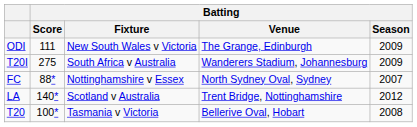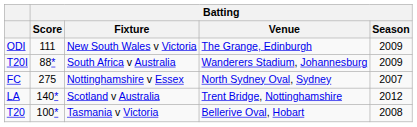 <table class=wikitable style="font-size:100%">
 <tr>
 <th rowspan="1"></th>
 <th colspan="4" rowspan="1">Batting</th>
 </tr>
 <tr>
 <th></th>
 <th>Score</th>
 <th>Fixture</th>
 <th>Venue</th>
 <th>Season</th>
 </tr>
 <tr>
 <td><a href='#'>ODI</a></td>
 <td align="center">111</td>
 <td><a href='#'>New South Wales</a> v <a href='#'>Victoria</a></td>
 <td><a href='#'>The Grange, Edinburgh</a></td>
 <td align="center">2009</td>
 </tr>
 <tr>
 <td><a href='#'>T20I</a></td>
-<td align="center">275</td>
+<td align="center">88<a href='#'>*</a></td>
 <td><a href='#'>South Africa</a> v <a href='#'>Australia</a></td>
 <td><a href='#'>Wanderers Stadium</a>, <a href='#'>Johannesburg</a></td>
 <td align="center">2009</td>
 </tr>
 <tr>
 <td><a href='#'>FC</a></td>
-<td align="center">88<a href='#'>*</a></td>
+<td align="center">275</td>
 <td><a href='#'>Nottinghamshire</a> v <a href='#'>Essex</a></td>
 <td><a href='#'>North Sydney Oval</a>, <a href='#'>Sydney</a></td>
 <td align="center">2007</td>
 </tr>
 <tr>
 <td><a href='#'>LA</a></td>
 <td align="center">140<a href='#'>*</a></td>
 <td><a href='#'>Scotland</a> v <a href='#'>Australia</a></td>
 <td><a href='#'>Trent Bridge</a>, <a href='#'>Nottinghamshire</a></td>
 <td align="center">2012</td>
 </tr>
 <tr>
 <td><a href='#'>T20</a></td>
 <td align="center">100<a href='#'>*</a></td>
 <td><a href='#'>Tasmania</a> v <a href='#'>Victoria</a></td>
 <td><a href='#'>Bellerive Oval</a>, <a href='#'>Hobart</a></td>
 <td align="center">2008</td>
 </tr>
 </table>
